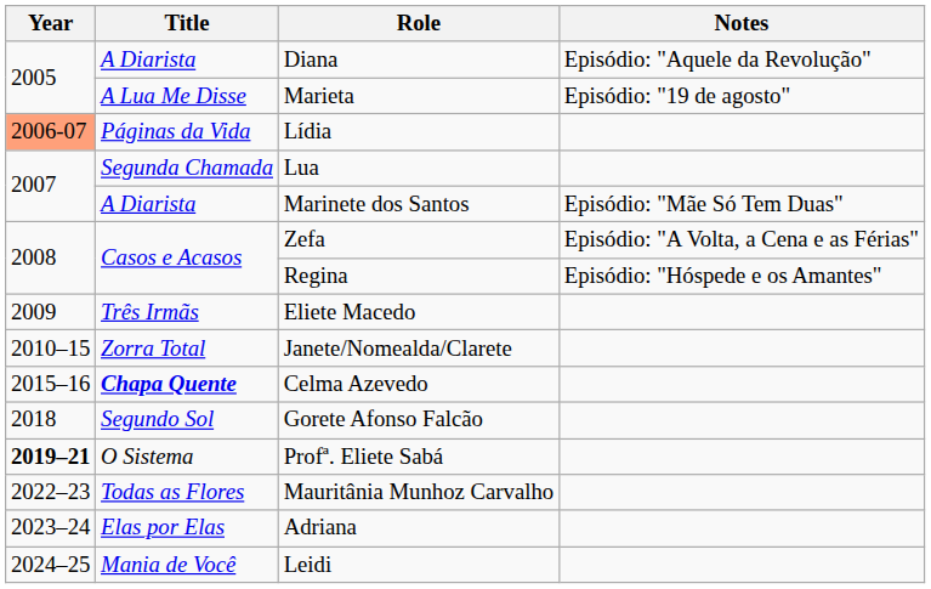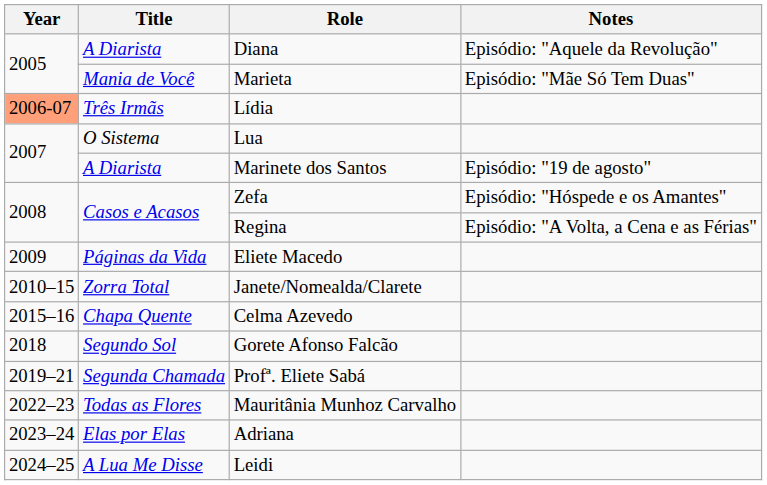 <table class="wikitable">
 <tr>
 <th>Year</th>
 <th>Title</th>
 <th>Role</th>
 <th>Notes</th>
 </tr>
 <tr>
 <td rowspan=2>2005</td>
 <td><em><a href='#'>A Diarista</a></em></td>
 <td>Diana</td>
 <td>Episódio: "Aquele da Revolução"</td>
 </tr>
 <tr>
-<td><em><a href='#'>A Lua Me Disse</a></em></td>
+<td><em><a href='#'>Mania de Você</a></em></td>
 <td>Marieta</td>
-<td>Episódio: "19 de agosto"</td>
+<td>Episódio: "Mãe Só Tem Duas"</td>
 </tr>
 <tr>
 <td style="background: lightsalmon;">2006-07</td>
-<td><em><a href='#'>Páginas da Vida</a></em></td>
+<td><em><a href='#'>Três Irmãs</a></em></td>
 <td>Lídia</td>
 <td></td>
 </tr>
 <tr>
 <td rowspan=2>2007</td>
-<td><em><a href='#'>Segunda Chamada</a></em></td>
+<td><em>O Sistema</em></td>
 <td>Lua</td>
 <td></td>
 </tr>
 <tr>
 <td><em><a href='#'>A Diarista</a></em></td>
 <td>Marinete dos Santos</td>
-<td>Episódio: "Mãe Só Tem Duas"</td>
+<td>Episódio: "19 de agosto"</td>
 </tr>
 <tr>
 <td rowspan=2>2008</td>
 <td rowspan=2><em><a href='#'>Casos e Acasos</a></em></td>
 <td>Zefa</td>
+<td>Episódio: "Hóspede e os Amantes"</td>
+</tr>
+<tr>
+<td>Regina</td>
 <td>Episódio: "A Volta, a Cena e as Férias"</td>
 </tr>
 <tr>
-<td>Regina</td>
-<td>Episódio: "Hóspede e os Amantes"</td>
-</tr>
-<tr>
 <td rowspan=1>2009</td>
-<td><em><a href='#'>Três Irmãs</a></em></td>
+<td><em><a href='#'>Páginas da Vida</a></em></td>
 <td>Eliete Macedo</td>
 <td></td>
 </tr>
 <tr>
 <td>2010–15</td>
 <td><em><a href='#'>Zorra Total</a></em></td>
 <td>Janete/Nomealda/Clarete  </td>
 <td></td>
 </tr>
 <tr>
 <td>2015–16</td>
-<td><strong><em><a href='#'>Chapa Quente</a></em></strong></td>
+<td><em><a href='#'>Chapa Quente</a></em></td>
 <td>Celma Azevedo  </td>
 <td></td>
 </tr>
 <tr>
 <td>2018</td>
 <td><em><a href='#'>Segundo Sol</a></em></td>
 <td>Gorete Afonso Falcão</td>
 <td></td>
 </tr>
 <tr>
-<td><strong>2019–21</strong></td>
-<td><em>O Sistema</em></td>
+<td>2019–21</td>
+<td><em><a href='#'>Segunda Chamada</a></em></td>
 <td>Profª. Eliete Sabá </td>
 <td></td>
 </tr>
 <tr>
 <td>2022–23</td>
 <td><em><a href='#'>Todas as Flores</a></em></td>
 <td>Mauritânia Munhoz Carvalho </td>
 <td></td>
 </tr>
 <tr>
 <td>2023–24</td>
 <td><em><a href='#'>Elas por Elas</a></em></td>
 <td>Adriana</td>
 <td></td>
 </tr>
 <tr>
 <td>2024–25</td>
-<td><em><a href='#'>Mania de Você</a></em></td>
+<td><em><a href='#'>A Lua Me Disse</a></em></td>
 <td>Leidi</td>
 <td></td>
 </tr>
 </table>
